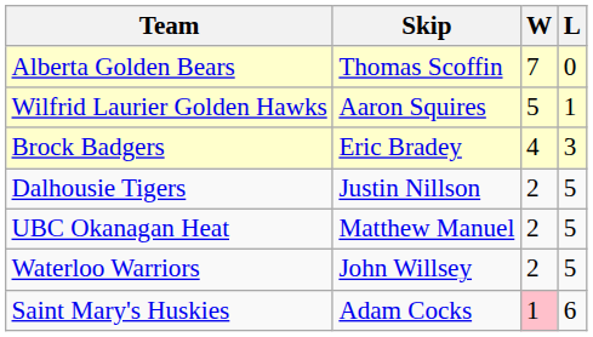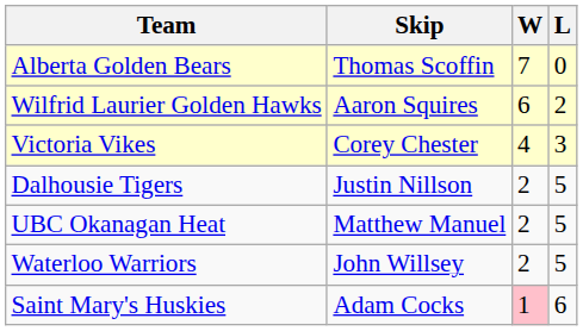 <table class=wikitable>
 <tr>
 <th>Team</th>
 <th>Skip</th>
 <th>W</th>
 <th>L</th>
 </tr>
 <tr bgcolor=#ffffcc>
 <td> <a href='#'>Alberta Golden Bears</a></td>
 <td><a href='#'>Thomas Scoffin</a></td>
 <td>7</td>
 <td>0</td>
 </tr>
 <tr bgcolor=#ffffcc>
 <td> <a href='#'>Wilfrid Laurier Golden Hawks</a></td>
 <td><a href='#'>Aaron Squires</a></td>
-<td>5</td>
-<td>1</td>
+<td>6</td>
+<td>2</td>
 </tr>
 <tr bgcolor=#ffffcc>
-<td> <a href='#'>Brock Badgers</a></td>
-<td><a href='#'>Eric Bradey</a></td>
+<td> <a href='#'>Victoria Vikes</a></td>
+<td><a href='#'>Corey Chester</a></td>
 <td>4</td>
 <td>3</td>
 </tr>
 <tr>
 <td> <a href='#'>Dalhousie Tigers</a></td>
 <td><a href='#'>Justin Nillson</a></td>
 <td>2</td>
 <td>5</td>
 </tr>
 <tr>
 <td> <a href='#'>UBC Okanagan Heat</a></td>
 <td><a href='#'>Matthew Manuel</a></td>
 <td>2</td>
 <td>5</td>
 </tr>
 <tr>
 <td> <a href='#'>Waterloo Warriors</a></td>
 <td><a href='#'>John Willsey</a></td>
 <td>2</td>
 <td>5</td>
 </tr>
 <tr>
 <td> <a href='#'>Saint Mary's Huskies</a></td>
 <td><a href='#'>Adam Cocks</a></td>
 <td style="background: pink;">1</td>
 <td>6</td>
 </tr>
 </table>
